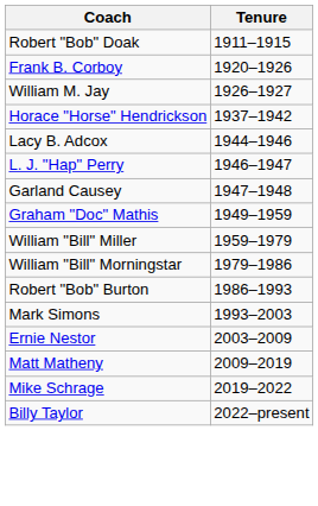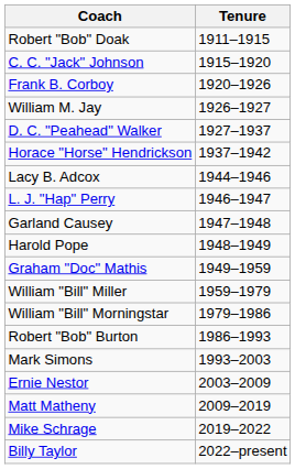 <table class="wikitable" border="1">
 <tr>
 <th>Coach</th>
 <th>Tenure</th>
 </tr>
 <tr>
 <td>Robert "Bob" Doak</td>
 <td>1911–1915</td>
 </tr>
 <tr>
+<td><a href='#'>C. C. "Jack" Johnson</a></td>
+<td>1915–1920</td>
+</tr>
+<tr>
 <td><a href='#'>Frank B. Corboy</a></td>
 <td>1920–1926</td>
 </tr>
 <tr>
 <td>William M. Jay</td>
 <td>1926–1927</td>
+</tr>
+<tr>
+<td><a href='#'>D. C. "Peahead" Walker</a></td>
+<td>1927–1937</td>
 </tr>
 <tr>
 <td><a href='#'>Horace "Horse" Hendrickson</a></td>
 <td>1937–1942</td>
 </tr>
 <tr>
 <td>Lacy B. Adcox</td>
 <td>1944–1946</td>
 </tr>
 <tr>
 <td><a href='#'>L. J. "Hap" Perry</a></td>
 <td>1946–1947</td>
 </tr>
 <tr>
 <td>Garland Causey</td>
 <td>1947–1948</td>
+</tr>
+<tr>
+<td>Harold Pope</td>
+<td>1948–1949</td>
 </tr>
 <tr>
 <td><a href='#'>Graham "Doc" Mathis</a></td>
 <td>1949–1959</td>
 </tr>
 <tr>
 <td>William "Bill" Miller</td>
 <td>1959–1979</td>
 </tr>
 <tr>
 <td>William "Bill" Morningstar</td>
 <td>1979–1986</td>
 </tr>
 <tr>
 <td>Robert "Bob" Burton</td>
 <td>1986–1993</td>
 </tr>
 <tr>
 <td>Mark Simons</td>
 <td>1993–2003</td>
 </tr>
 <tr>
 <td><a href='#'>Ernie Nestor</a></td>
 <td>2003–2009</td>
 </tr>
 <tr>
 <td><a href='#'>Matt Matheny</a></td>
 <td>2009–2019</td>
 </tr>
 <tr>
 <td><a href='#'>Mike Schrage</a></td>
 <td>2019–2022</td>
 </tr>
 <tr>
 <td><a href='#'>Billy Taylor</a></td>
 <td>2022–present</td>
 </tr>
 </table>
